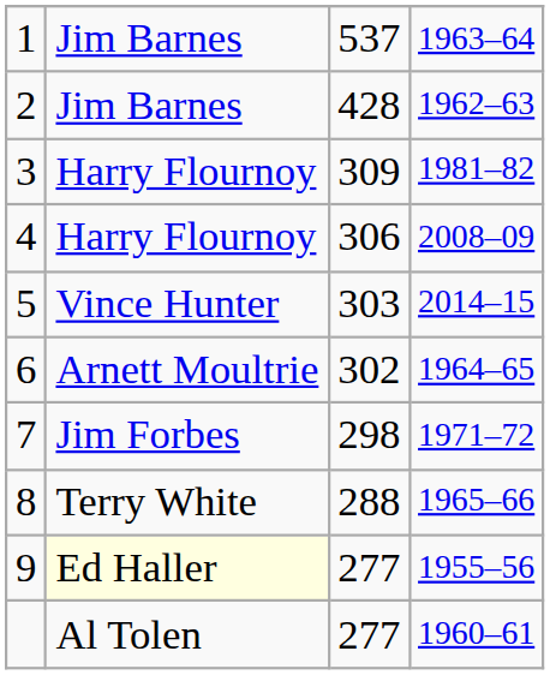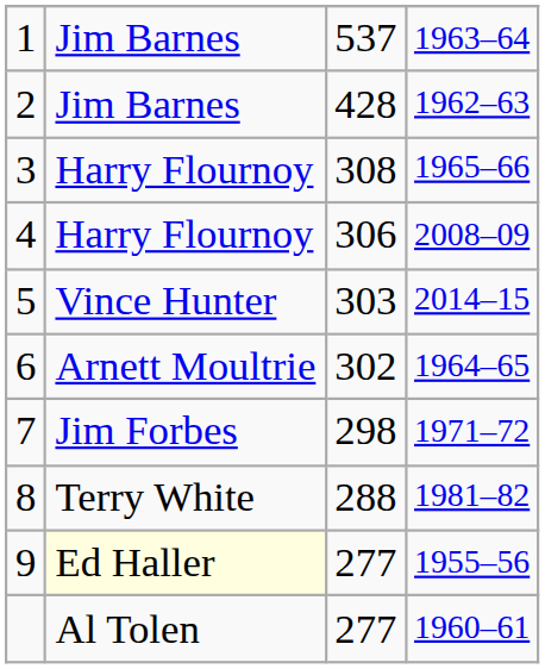 <table class="wikitable">
 <tr>
 </tr>
 <tr>
 <td>1</td>
 <td><a href='#'>Jim Barnes</a></td>
 <td>537</td>
 <td style="font-size:80%;"><a href='#'>1963–64</a></td>
 </tr>
 <tr>
 <td>2</td>
 <td><a href='#'>Jim Barnes</a></td>
 <td>428</td>
 <td style="font-size:80%;"><a href='#'>1962–63</a></td>
 </tr>
 <tr>
 <td>3</td>
 <td><a href='#'>Harry Flournoy</a></td>
-<td>309</td>
-<td style="font-size:80%;"><a href='#'>1981–82</a></td>
+<td>308</td>
+<td style="font-size:80%;"><a href='#'>1965–66</a></td>
 </tr>
 <tr>
 <td>4</td>
 <td><a href='#'>Harry Flournoy</a></td>
 <td>306</td>
 <td style="font-size:80%;"><a href='#'>2008–09</a></td>
 </tr>
 <tr>
 <td>5</td>
 <td><a href='#'>Vince Hunter</a></td>
 <td>303</td>
 <td style="font-size:80%;"><a href='#'>2014–15</a></td>
 </tr>
 <tr>
 <td>6</td>
 <td><a href='#'>Arnett Moultrie</a></td>
 <td>302</td>
 <td style="font-size:80%;"><a href='#'>1964–65</a></td>
 </tr>
 <tr>
 <td>7</td>
 <td><a href='#'>Jim Forbes</a></td>
 <td>298</td>
 <td style="font-size:80%;"><a href='#'>1971–72</a></td>
 </tr>
 <tr>
 <td>8</td>
 <td>Terry White</td>
 <td>288</td>
-<td style="font-size:80%;"><a href='#'>1965–66</a></td>
+<td style="font-size:80%;"><a href='#'>1981–82</a></td>
 </tr>
 <tr>
 <td>9</td>
 <td style="background: lightyellow;">Ed Haller</td>
 <td>277</td>
 <td style="font-size:80%;"><a href='#'>1955–56</a></td>
 </tr>
 <tr>
 <td></td>
 <td>Al Tolen</td>
 <td>277</td>
 <td style="font-size:80%;"><a href='#'>1960–61</a></td>
 </tr>
 </table>
